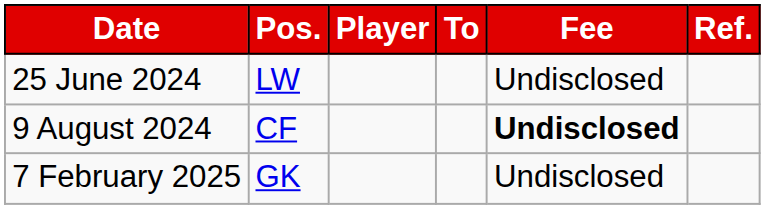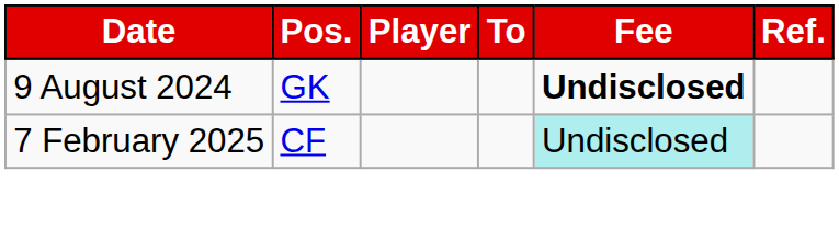 <table class="wikitable plainrowheaders sortable">
 <tr>
 <th style="background:#E00000;border:1px solid black;color:white">Date</th>
 <th style="background:#E00000;border:1px solid black;color:white">Pos.</th>
 <th style="background:#E00000;border:1px solid black;color:white">Player</th>
 <th style="background:#E00000;border:1px solid black;color:white">To</th>
 <th style="background:#E00000;border:1px solid black;color:white">Fee</th>
 <th style="background:#E00000;border:1px solid black;color:white">Ref.</th>
 </tr>
 <tr>
-<td>25 June 2024</td>
-<td><a href='#'>LW</a></td>
-<td></td>
-<td></td>
-<td>Undisclosed</td>
-<td></td>
-</tr>
-<tr>
 <td>9 August 2024</td>
-<td><a href='#'>CF</a></td>
+<td><a href='#'>GK</a></td>
 <td></td>
 <td></td>
 <td><strong>Undisclosed</strong></td>
 <td></td>
 </tr>
 <tr>
 <td>7 February 2025</td>
-<td><a href='#'>GK</a></td>
+<td><a href='#'>CF</a></td>
 <td></td>
 <td></td>
-<td>Undisclosed</td>
+<td style="background: paleturquoise;">Undisclosed</td>
 <td></td>
 </tr>
 </table>
